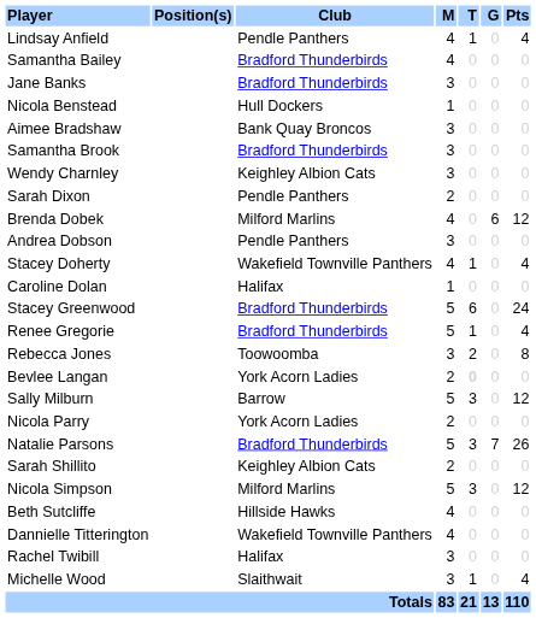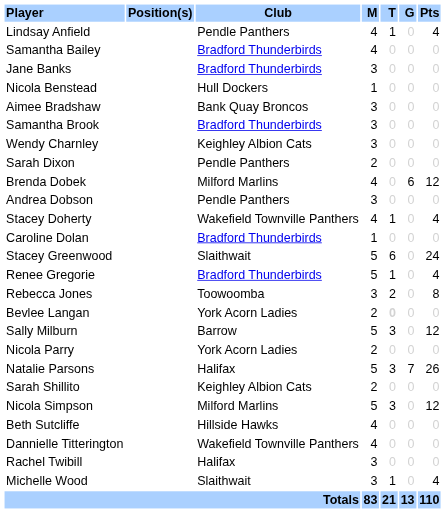 <table class="sortable" border="0" cellspacing="2" cellpadding="2" style="text-align:right">
 <tr style="background:#AAD0FF">
 <th align=left>Player</th>
 <th align=center>Position(s)</th>
 <th align=center>Club</th>
 <th>M</th>
 <th>T</th>
 <th>G</th>
 <th>Pts</th>
 </tr>
 <tr>
 <td align=left>Lindsay Anfield</td>
 <td align=center></td>
 <td align=left>Pendle Panthers</td>
 <td>4</td>
 <td>1</td>
 <td style="color:lightgray">0</td>
 <td>4</td>
 </tr>
 <tr>
 <td align=left>Samantha Bailey</td>
 <td align=center></td>
 <td align=left><a href='#'>Bradford Thunderbirds</a></td>
 <td>4</td>
 <td style="color:lightgray">0</td>
 <td style="color:lightgray">0</td>
 <td style="color:lightgray">0</td>
 </tr>
 <tr>
 <td align=left>Jane Banks</td>
 <td align=center></td>
 <td align=left><a href='#'>Bradford Thunderbirds</a></td>
 <td>3</td>
 <td style="color:lightgray">0</td>
 <td style="color:lightgray">0</td>
 <td style="color:lightgray">0</td>
 </tr>
 <tr>
 <td align=left>Nicola Benstead</td>
 <td align=center></td>
 <td align=left>Hull Dockers</td>
 <td>1</td>
 <td style="color:lightgray">0</td>
 <td style="color:lightgray">0</td>
 <td style="color:lightgray">0</td>
 </tr>
 <tr>
 <td align=left>Aimee Bradshaw</td>
 <td align=center></td>
 <td align=left>Bank Quay Broncos</td>
 <td>3</td>
 <td style="color:lightgray">0</td>
 <td style="color:lightgray">0</td>
 <td style="color:lightgray">0</td>
 </tr>
 <tr>
 <td align=left>Samantha Brook</td>
 <td align=center></td>
 <td align=left><a href='#'>Bradford Thunderbirds</a></td>
 <td>3</td>
 <td style="color:lightgray">0</td>
 <td style="color:lightgray">0</td>
 <td style="color:lightgray">0</td>
 </tr>
 <tr>
 <td align=left>Wendy Charnley</td>
 <td align=center></td>
 <td align=left>Keighley Albion Cats</td>
 <td>3</td>
 <td style="color:lightgray">0</td>
 <td style="color:lightgray">0</td>
 <td style="color:lightgray">0</td>
 </tr>
 <tr>
 <td align=left>Sarah Dixon</td>
 <td align=center></td>
 <td align=left>Pendle Panthers</td>
 <td>2</td>
 <td style="color:lightgray">0</td>
 <td style="color:lightgray">0</td>
 <td style="color:lightgray">0</td>
 </tr>
 <tr>
 <td align=left>Brenda Dobek</td>
 <td align=center></td>
 <td align=left>Milford Marlins</td>
 <td>4</td>
 <td style="color:lightgray">0</td>
 <td>6</td>
 <td>12</td>
 </tr>
 <tr>
 <td align=left>Andrea Dobson</td>
 <td align=center></td>
 <td align=left>Pendle Panthers</td>
 <td>3</td>
 <td style="color:lightgray">0</td>
 <td style="color:lightgray">0</td>
 <td style="color:lightgray">0</td>
 </tr>
 <tr>
 <td align=left>Stacey Doherty</td>
 <td align=center></td>
 <td align=left>Wakefield Townville Panthers</td>
 <td>4</td>
 <td>1</td>
 <td style="color:lightgray">0</td>
 <td>4</td>
 </tr>
 <tr>
 <td align=left>Caroline Dolan</td>
 <td align=center></td>
-<td align=left>Halifax</td>
+<td align=left><a href='#'>Bradford Thunderbirds</a></td>
 <td>1</td>
 <td style="color:lightgray">0</td>
 <td style="color:lightgray">0</td>
 <td style="color:lightgray">0</td>
 </tr>
 <tr>
 <td align=left>Stacey Greenwood</td>
 <td align=center></td>
-<td align=left><a href='#'>Bradford Thunderbirds</a></td>
+<td align=left>Slaithwait</td>
 <td>5</td>
 <td>6</td>
 <td style="color:lightgray">0</td>
 <td>24</td>
 </tr>
 <tr>
 <td align=left>Renee Gregorie</td>
 <td align=center></td>
 <td align=left><a href='#'>Bradford Thunderbirds</a></td>
 <td>5</td>
 <td>1</td>
 <td style="color:lightgray">0</td>
 <td>4</td>
 </tr>
 <tr>
 <td align=left>Rebecca Jones</td>
 <td align=center></td>
 <td align=left>Toowoomba</td>
 <td>3</td>
 <td>2</td>
 <td style="color:lightgray">0</td>
 <td>8</td>
 </tr>
 <tr>
 <td align=left>Bevlee Langan</td>
 <td align=center></td>
 <td align=left>York Acorn Ladies</td>
 <td>2</td>
 <td style="color:lightgray"><strong>0</strong></td>
 <td style="color:lightgray">0</td>
 <td style="color:lightgray">0</td>
 </tr>
 <tr>
 <td align=left>Sally Milburn</td>
 <td align=center></td>
 <td align=left>Barrow</td>
 <td>5</td>
 <td>3</td>
 <td style="color:lightgray">0</td>
 <td>12</td>
 </tr>
 <tr>
 <td align=left>Nicola Parry</td>
 <td align=center></td>
 <td align=left>York Acorn Ladies</td>
 <td>2</td>
 <td style="color:lightgray">0</td>
 <td style="color:lightgray">0</td>
 <td style="color:lightgray">0</td>
 </tr>
 <tr>
 <td align=left>Natalie Parsons</td>
 <td align=center></td>
-<td align=left><a href='#'>Bradford Thunderbirds</a></td>
+<td align=left>Halifax</td>
 <td>5</td>
 <td>3</td>
 <td>7</td>
 <td>26</td>
 </tr>
 <tr>
 <td align=left>Sarah Shillito</td>
 <td align=center></td>
 <td align=left>Keighley Albion Cats</td>
 <td>2</td>
 <td style="color:lightgray">0</td>
 <td style="color:lightgray">0</td>
 <td style="color:lightgray">0</td>
 </tr>
 <tr>
 <td align=left>Nicola Simpson</td>
 <td align=center></td>
 <td align=left>Milford Marlins</td>
 <td>5</td>
 <td>3</td>
 <td style="color:lightgray">0</td>
 <td>12</td>
 </tr>
 <tr>
 <td align=left>Beth Sutcliffe</td>
 <td align=center></td>
 <td align=left>Hillside Hawks</td>
 <td>4</td>
 <td style="color:lightgray">0</td>
 <td style="color:lightgray">0</td>
 <td style="color:lightgray">0</td>
 </tr>
 <tr>
 <td align=left>Dannielle Titterington</td>
 <td align=center></td>
 <td align=left>Wakefield Townville Panthers</td>
 <td>4</td>
 <td style="color:lightgray">0</td>
 <td style="color:lightgray">0</td>
 <td style="color:lightgray">0</td>
 </tr>
 <tr>
 <td align=left>Rachel Twibill</td>
 <td align=center></td>
 <td align=left>Halifax</td>
 <td>3</td>
 <td style="color:lightgray">0</td>
 <td style="color:lightgray">0</td>
 <td style="color:lightgray">0</td>
 </tr>
 <tr>
 <td align=left>Michelle Wood</td>
 <td align=center></td>
 <td align=left>Slaithwait</td>
 <td>3</td>
 <td>1</td>
 <td style="color:lightgray">0</td>
 <td>4</td>
 </tr>
 <tr style="background:#AAD0FF">
 <td colspan=3><strong>Totals</strong></td>
 <td><strong>83</strong></td>
 <td><strong>21</strong></td>
 <td><strong>13</strong></td>
 <td><strong>110</strong></td>
 </tr>
 </table>
